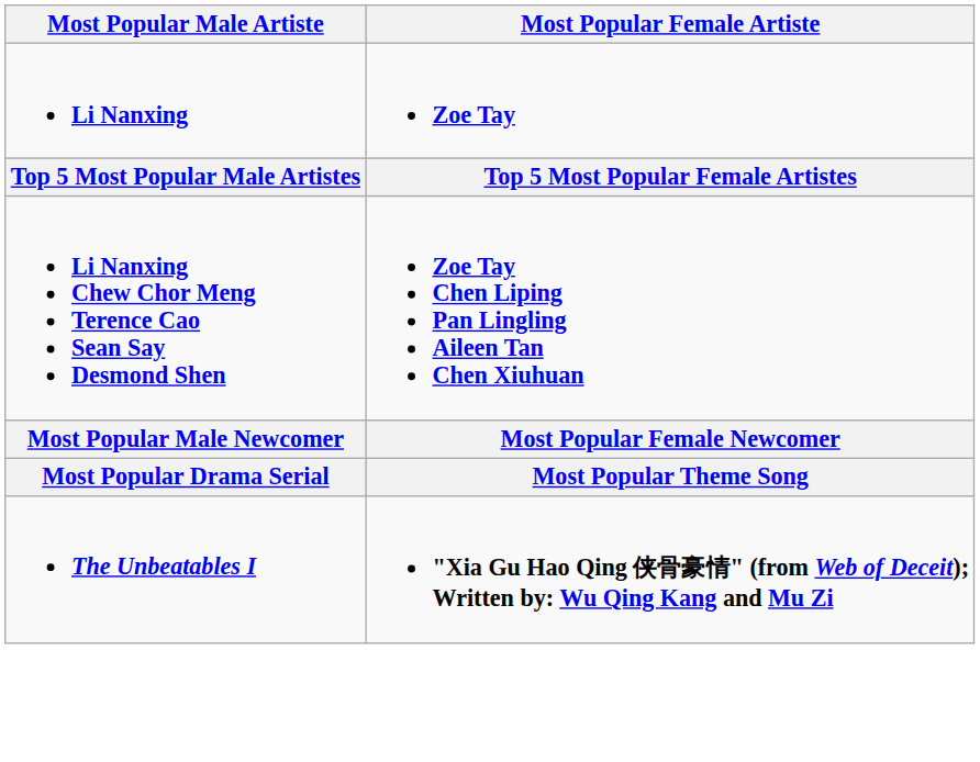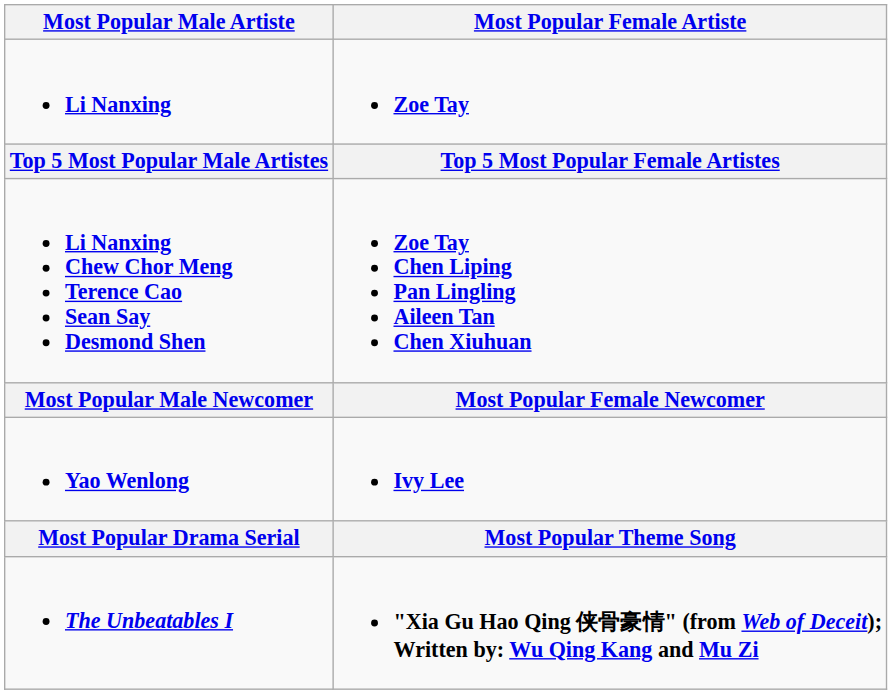 <table class=wikitable style="width=100%">
 <tr>
 <th style="width=50%"><a href='#'>Most Popular Male Artiste</a></th>
 <th style="width=50%"><a href='#'>Most Popular Female Artiste</a></th>
 </tr>
 <tr>
 <td valign="top"><br><ul><li><strong><a href='#'>Li Nanxing</a></strong></li></ul></td>
 <td valign="top"><br><ul><li><strong><a href='#'>Zoe Tay</a></strong></li></ul></td>
 </tr>
 <tr>
 <th style="width=50%"><a href='#'>Top 5 Most Popular Male Artistes</a></th>
 <th style="width=50%"><a href='#'>Top 5 Most Popular Female Artistes</a></th>
 </tr>
 <tr>
 <td valign="top"><br><ul><li><strong><a href='#'>Li Nanxing</a></strong></li><li><strong><a href='#'>Chew Chor Meng</a></strong></li><li><strong><a href='#'>Terence Cao</a></strong></li><li><strong><a href='#'>Sean Say</a></strong></li><li><strong><a href='#'>Desmond Shen</a></strong></li></ul></td>
 <td valign="top"><br><ul><li><strong><a href='#'>Zoe Tay</a></strong></li><li><strong><a href='#'>Chen Liping</a></strong></li><li><strong><a href='#'>Pan Lingling</a></strong></li><li><strong><a href='#'>Aileen Tan</a></strong></li><li><strong><a href='#'>Chen Xiuhuan</a></strong></li></ul></td>
 </tr>
 <tr>
 <th style="width=50%"><a href='#'>Most Popular Male Newcomer</a></th>
 <th style="width=50%"><a href='#'>Most Popular Female Newcomer</a></th>
 </tr>
 <tr>
+<td valign="top"><br><ul><li><strong><a href='#'>Yao Wenlong</a></strong></li></ul></td>
+<td valign="top"><br><ul><li><strong><a href='#'>Ivy Lee</a></strong></li></ul></td>
+</tr>
+<tr>
 <th style="width=50%"><a href='#'>Most Popular Drama Serial</a></th>
 <th style="width=50%"><a href='#'>Most Popular Theme Song</a></th>
 </tr>
 <tr>
 <td valign="top"><br><ul><li><strong><em><a href='#'>The Unbeatables I</a></em></strong></li></ul></td>
 <td valign="top"><br><ul><li><strong>"Xia Gu Hao Qing 侠骨豪情" (from <em><a href='#'>Web of Deceit</a></em>);<br> Written by: <a href='#'>Wu Qing Kang</a> and <a href='#'>Mu Zi</a></strong></li></ul></td>
 </tr>
 </table>
